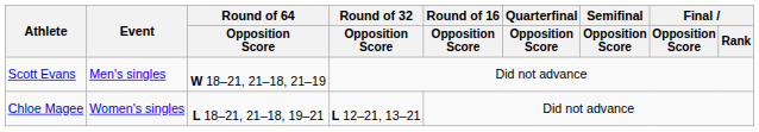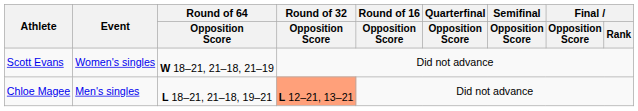 <table class=wikitable style="font-size:90%">
 <tr>
 <th rowspan="2">Athlete</th>
 <th rowspan="2">Event</th>
 <th>Round of 64</th>
 <th>Round of 32</th>
 <th>Round of 16</th>
 <th>Quarterfinal</th>
 <th>Semifinal</th>
 <th colspan=2>Final / </th>
 </tr>
 <tr style="font-size:95%">
 <th>Opposition<br>Score</th>
 <th>Opposition<br>Score</th>
 <th>Opposition<br>Score</th>
 <th>Opposition<br>Score</th>
 <th>Opposition<br>Score</th>
 <th>Opposition<br>Score</th>
 <th>Rank</th>
 </tr>
 <tr align=center>
 <td align=left><a href='#'>Scott Evans</a></td>
-<td align=left><a href='#'>Men's singles</a></td>
+<td align=left><a href='#'>Women's singles</a></td>
 <td><br><strong>W</strong> 18–21, 21–18, 21–19</td>
 <td colspan=6>Did not advance</td>
 </tr>
 <tr align=center>
 <td align=left><a href='#'>Chloe Magee</a></td>
-<td align=left><a href='#'>Women's singles</a></td>
+<td align=left><a href='#'>Men's singles</a></td>
 <td><br><strong>L</strong> 18–21, 21–18, 19–21</td>
-<td><br><strong>L</strong> 12–21, 13–21</td>
+<td style="background: lightsalmon;"><br><strong>L</strong> 12–21, 13–21</td>
 <td colspan=5>Did not advance</td>
 </tr>
 </table>
